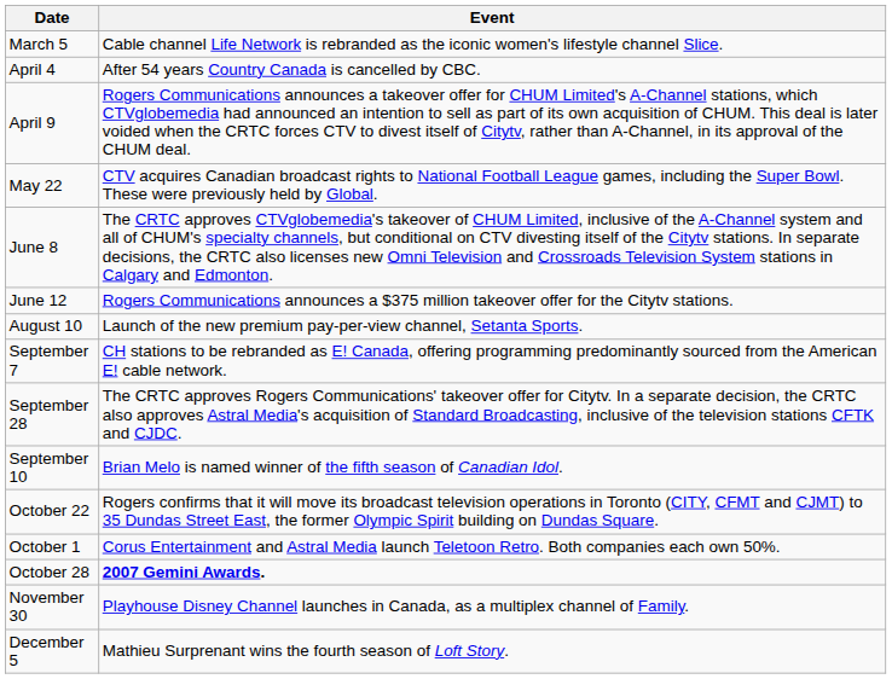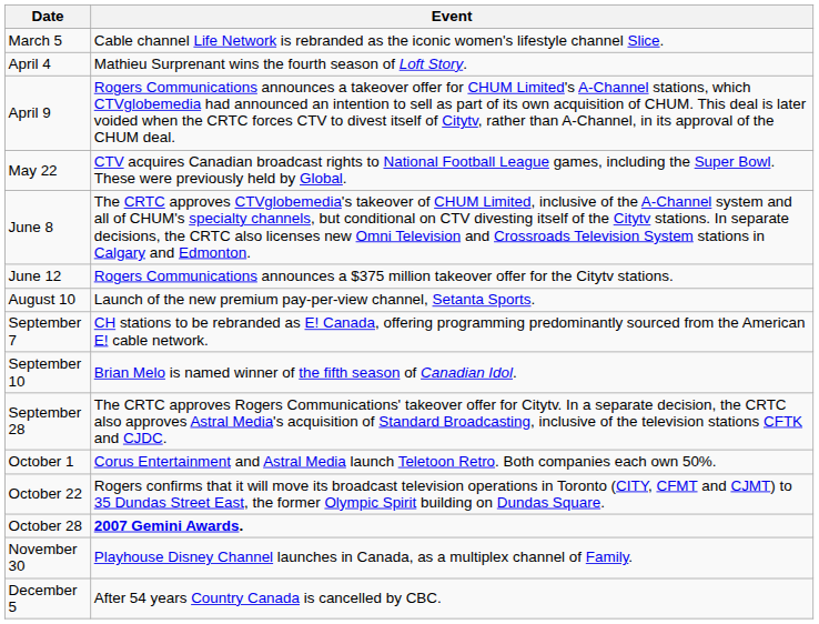 <table class="wikitable">
 <tr>
 <th>Date</th>
 <th>Event</th>
 </tr>
 <tr>
 <td>March 5</td>
 <td>Cable channel <a href='#'>Life Network</a> is rebranded as the iconic women's lifestyle channel <a href='#'>Slice</a>.</td>
 </tr>
 <tr>
 <td>April 4</td>
-<td>After 54 years <a href='#'>Country Canada</a> is cancelled by CBC.</td>
+<td>Mathieu Surprenant wins the fourth season of <em><a href='#'>Loft Story</a></em>.</td>
 </tr>
 <tr>
 <td>April 9</td>
 <td><a href='#'>Rogers Communications</a> announces a takeover offer for <a href='#'>CHUM Limited</a>'s <a href='#'>A-Channel</a> stations, which <a href='#'>CTVglobemedia</a> had announced an intention to sell as part of its own acquisition of CHUM. This deal is later voided when the CRTC forces CTV to divest itself of <a href='#'>Citytv</a>, rather than A-Channel, in its approval of the CHUM deal.</td>
 </tr>
 <tr>
 <td>May 22</td>
 <td><a href='#'>CTV</a> acquires Canadian broadcast rights to <a href='#'>National Football League</a> games, including the <a href='#'>Super Bowl</a>. These were previously held by <a href='#'>Global</a>.</td>
 </tr>
 <tr>
 <td>June 8</td>
 <td>The <a href='#'>CRTC</a> approves <a href='#'>CTVglobemedia</a>'s takeover of <a href='#'>CHUM Limited</a>, inclusive of the <a href='#'>A-Channel</a> system and all of CHUM's <a href='#'>specialty channels</a>, but conditional on CTV divesting itself of the <a href='#'>Citytv</a> stations. In separate decisions, the CRTC also licenses new <a href='#'>Omni Television</a> and <a href='#'>Crossroads Television System</a> stations in <a href='#'>Calgary</a> and <a href='#'>Edmonton</a>.</td>
 </tr>
 <tr>
 <td>June 12</td>
 <td><a href='#'>Rogers Communications</a> announces a $375 million takeover offer for the Citytv stations.</td>
 </tr>
 <tr>
 <td>August 10</td>
 <td>Launch of the new premium pay-per-view channel, <a href='#'>Setanta Sports</a>.</td>
 </tr>
 <tr>
 <td>September 7</td>
 <td><a href='#'>CH</a> stations to be rebranded as <a href='#'>E! Canada</a>, offering programming predominantly sourced from the American <a href='#'>E!</a> cable network.</td>
 </tr>
 <tr>
+<td>September 10</td>
+<td><a href='#'>Brian Melo</a> is named winner of <a href='#'>the fifth season</a> of <em><a href='#'>Canadian Idol</a></em>.</td>
+</tr>
+<tr>
 <td>September 28</td>
 <td>The CRTC approves Rogers Communications' takeover offer for Citytv. In a separate decision, the CRTC also approves <a href='#'>Astral Media</a>'s acquisition of <a href='#'>Standard Broadcasting</a>, inclusive of the television stations <a href='#'>CFTK</a> and <a href='#'>CJDC</a>.</td>
 </tr>
 <tr>
-<td>September 10</td>
-<td><a href='#'>Brian Melo</a> is named winner of <a href='#'>the fifth season</a> of <em><a href='#'>Canadian Idol</a></em>.</td>
+<td>October 1</td>
+<td><a href='#'>Corus Entertainment</a> and <a href='#'>Astral Media</a> launch <a href='#'>Teletoon Retro</a>. Both companies each own 50%.</td>
 </tr>
 <tr>
 <td>October 22</td>
 <td>Rogers confirms that it will move its broadcast television operations in Toronto (<a href='#'>CITY</a>, <a href='#'>CFMT</a> and <a href='#'>CJMT</a>) to <a href='#'>35 Dundas Street East</a>, the former <a href='#'>Olympic Spirit</a> building on <a href='#'>Dundas Square</a>.</td>
-</tr>
-<tr>
-<td>October 1</td>
-<td><a href='#'>Corus Entertainment</a> and <a href='#'>Astral Media</a> launch <a href='#'>Teletoon Retro</a>. Both companies each own 50%.</td>
 </tr>
 <tr>
 <td>October 28</td>
 <td><strong><a href='#'>2007 Gemini Awards</a>.</strong></td>
 </tr>
 <tr>
 <td>November 30</td>
 <td><a href='#'>Playhouse Disney Channel</a> launches in Canada, as a multiplex channel of <a href='#'>Family</a>.</td>
 </tr>
 <tr>
 <td>December 5</td>
-<td>Mathieu Surprenant wins the fourth season of <em><a href='#'>Loft Story</a></em>.</td>
+<td>After 54 years <a href='#'>Country Canada</a> is cancelled by CBC.</td>
 </tr>
 </table>
